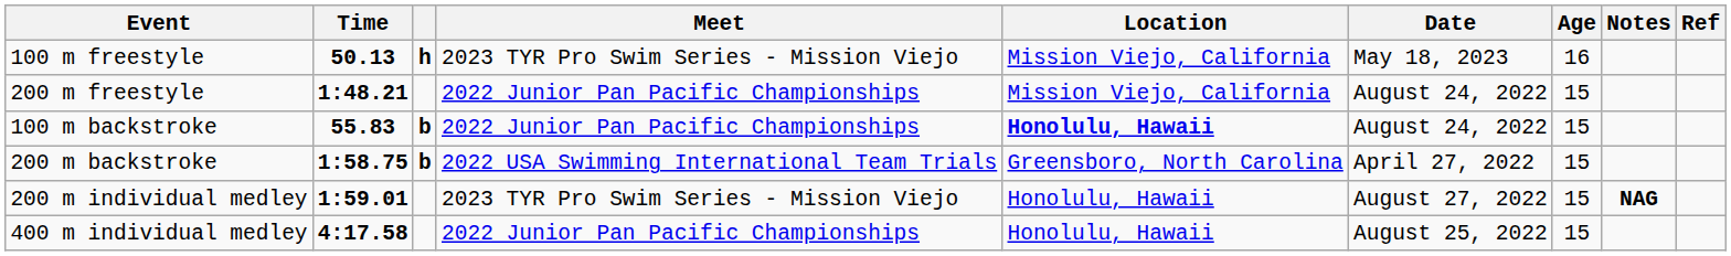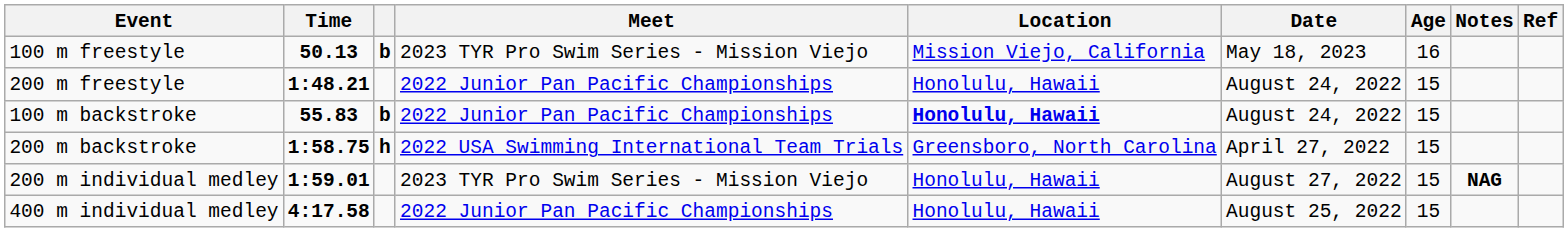 <table class="wikitable">
 <tr>
 <th>Event</th>
 <th>Time</th>
 <th></th>
 <th>Meet</th>
 <th>Location</th>
 <th>Date</th>
 <th>Age</th>
 <th>Notes</th>
 <th>Ref</th>
 </tr>
 <tr>
 <td>100 m freestyle</td>
 <td style="text-align:center;"><strong>50.13</strong></td>
-<td><strong>h</strong></td>
+<td><strong>b</strong></td>
 <td>2023 TYR Pro Swim Series - Mission Viejo</td>
 <td><a href='#'>Mission Viejo, California</a></td>
 <td>May 18, 2023</td>
 <td style="text-align:center;">16</td>
 <td style="text-align:center;"></td>
 <td style="text-align:center;"></td>
 </tr>
 <tr>
 <td>200 m freestyle</td>
 <td style="text-align:center;"><strong>1:48.21</strong></td>
 <td></td>
 <td><a href='#'>2022 Junior Pan Pacific Championships</a></td>
-<td><a href='#'>Mission Viejo, California</a></td>
+<td><a href='#'>Honolulu, Hawaii</a></td>
 <td>August 24, 2022</td>
 <td style="text-align:center;">15</td>
 <td style="text-align:center;"></td>
 <td style="text-align:center;"></td>
 </tr>
 <tr>
 <td>100 m backstroke</td>
 <td style="text-align:center;"><strong>55.83</strong></td>
 <td><strong>b</strong></td>
 <td><a href='#'>2022 Junior Pan Pacific Championships</a></td>
 <td><strong><a href='#'>Honolulu, Hawaii</a></strong></td>
 <td>August 24, 2022</td>
 <td style="text-align:center;">15</td>
 <td style="text-align:center;"></td>
 <td style="text-align:center;"></td>
 </tr>
 <tr>
 <td>200 m backstroke</td>
 <td style="text-align:center;"><strong>1:58.75</strong></td>
-<td><strong>b</strong></td>
+<td><strong>h</strong></td>
 <td><a href='#'>2022 USA Swimming International Team Trials</a></td>
 <td><a href='#'>Greensboro, North Carolina</a></td>
 <td>April 27, 2022</td>
 <td style="text-align:center;">15</td>
 <td style="text-align:center;"></td>
 <td style="text-align:center;"></td>
 </tr>
 <tr>
 <td>200 m individual medley</td>
 <td style="text-align:center;"><strong>1:59.01</strong></td>
 <td></td>
 <td>2023 TYR Pro Swim Series - Mission Viejo</td>
 <td><a href='#'>Honolulu, Hawaii</a></td>
 <td>August 27, 2022</td>
 <td style="text-align:center;">15</td>
 <td style="text-align:center;"><strong>NAG</strong></td>
 <td style="text-align:center;"></td>
 </tr>
 <tr>
 <td>400 m individual medley</td>
 <td style="text-align:center;"><strong>4:17.58</strong></td>
 <td></td>
 <td><a href='#'>2022 Junior Pan Pacific Championships</a></td>
 <td><a href='#'>Honolulu, Hawaii</a></td>
 <td>August 25, 2022</td>
 <td style="text-align:center;">15</td>
 <td style="text-align:center;"></td>
 <td style="text-align:center;"></td>
 </tr>
 </table>
